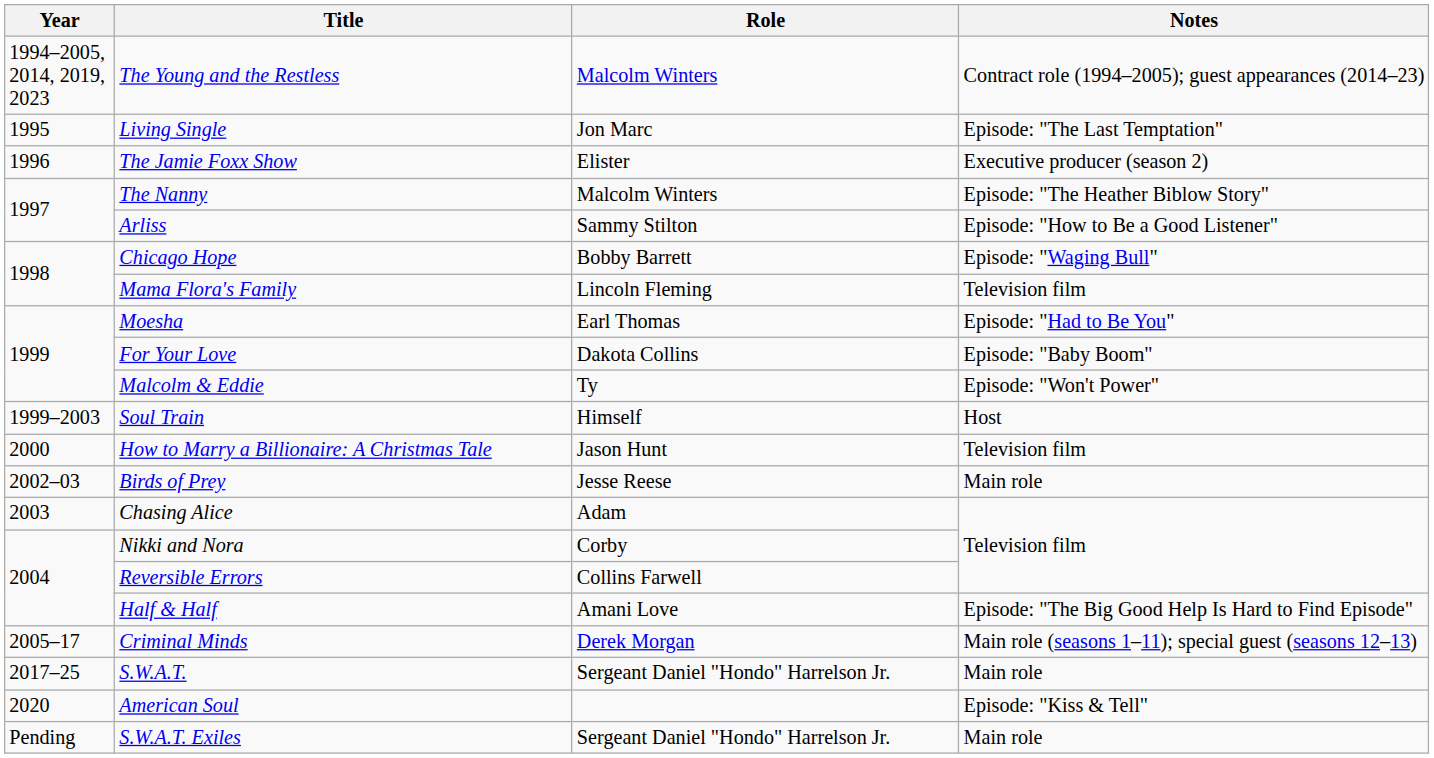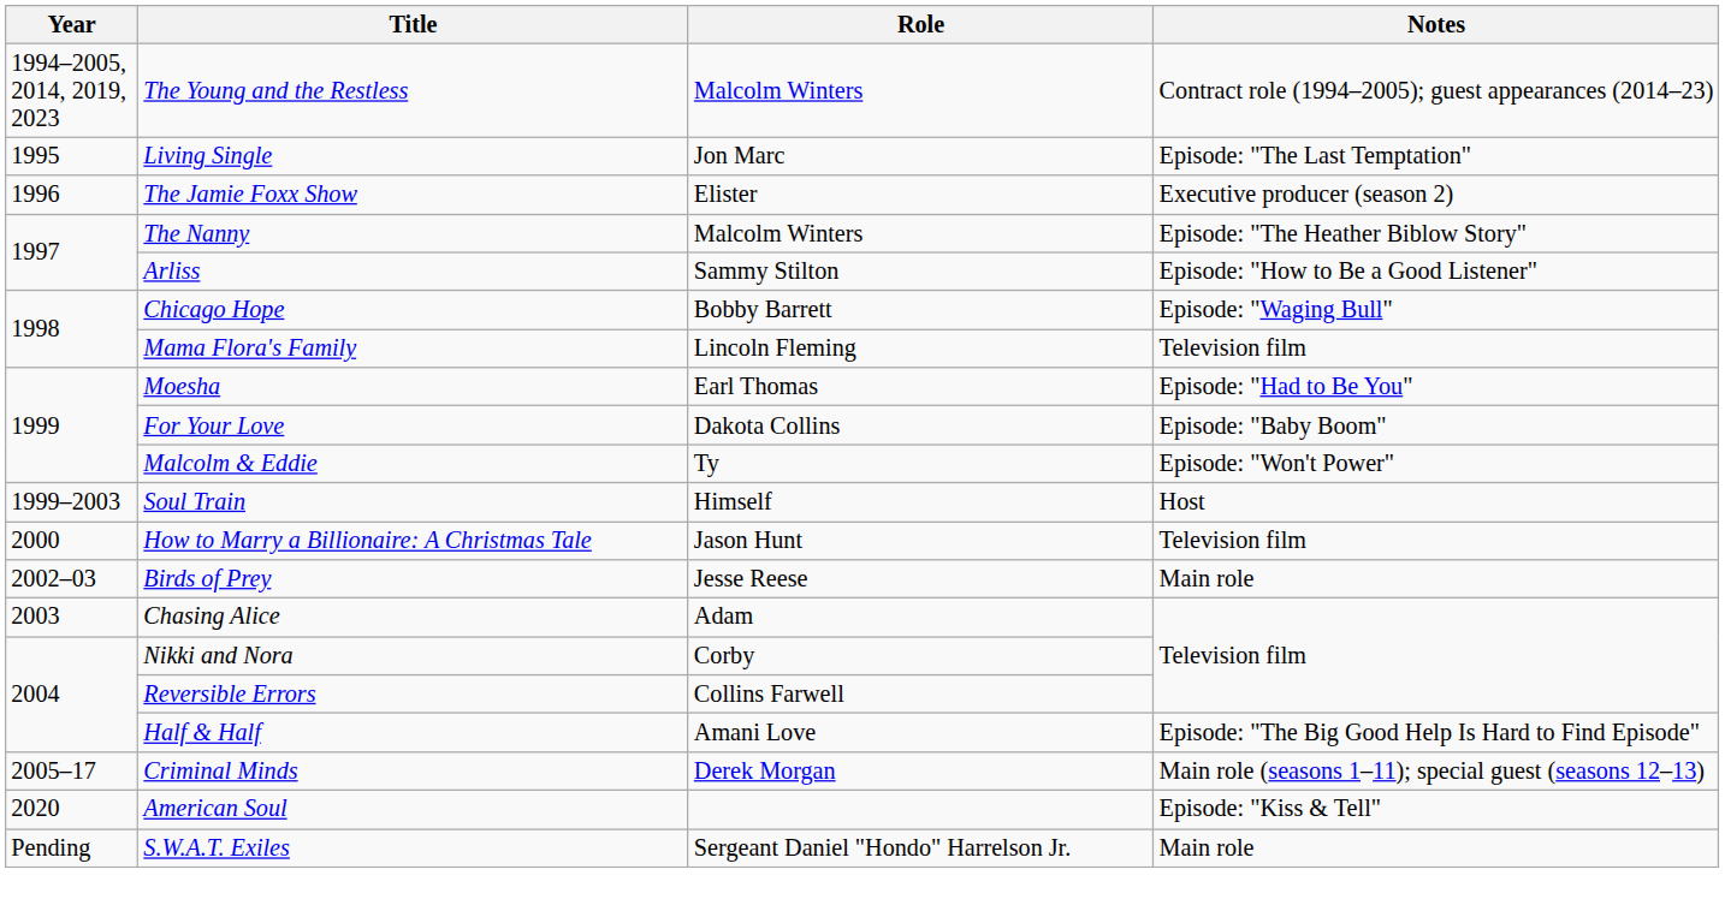 <table class="wikitable sortable">
 <tr>
 <th style="width:5em;">Year</th>
 <th>Title</th>
 <th>Role</th>
 <th class="unsortable" style="width:33%;">Notes</th>
 </tr>
 <tr>
 <td>1994–2005, 2014, 2019, 2023</td>
 <td><em><a href='#'>The Young and the Restless</a></em></td>
 <td><a href='#'>Malcolm Winters</a></td>
 <td>Contract role (1994–2005); guest appearances (2014–23)</td>
 </tr>
 <tr>
 <td>1995</td>
 <td><em><a href='#'>Living Single</a></em></td>
 <td>Jon Marc</td>
 <td>Episode: "The Last Temptation"</td>
 </tr>
 <tr>
 <td>1996</td>
 <td><em><a href='#'>The Jamie Foxx Show</a></em></td>
 <td>Elister</td>
 <td>Executive producer (season 2)</td>
 </tr>
 <tr>
 <td rowspan="2">1997</td>
 <td><em><a href='#'>The Nanny</a></em></td>
 <td>Malcolm Winters</td>
 <td>Episode: "The Heather Biblow Story"</td>
 </tr>
 <tr>
 <td><em><a href='#'>Arliss</a></em></td>
 <td>Sammy Stilton</td>
 <td>Episode: "How to Be a Good Listener"</td>
 </tr>
 <tr>
 <td rowspan="2">1998</td>
 <td><em><a href='#'>Chicago Hope</a></em></td>
 <td>Bobby Barrett</td>
 <td>Episode: "<a href='#'>Waging Bull</a>"</td>
 </tr>
 <tr>
 <td><em><a href='#'>Mama Flora's Family</a></em></td>
 <td>Lincoln Fleming</td>
 <td>Television film</td>
 </tr>
 <tr>
 <td rowspan="3">1999</td>
 <td><em><a href='#'>Moesha</a></em></td>
 <td>Earl Thomas</td>
 <td>Episode: "<a href='#'>Had to Be You</a>"</td>
 </tr>
 <tr>
 <td><em><a href='#'>For Your Love</a></em></td>
 <td>Dakota Collins</td>
 <td>Episode: "Baby Boom"</td>
 </tr>
 <tr>
 <td><em><a href='#'>Malcolm & Eddie</a></em></td>
 <td>Ty</td>
 <td>Episode: "Won't Power"</td>
 </tr>
 <tr>
 <td>1999–2003</td>
 <td><em><a href='#'>Soul Train</a></em></td>
 <td>Himself</td>
 <td>Host</td>
 </tr>
 <tr>
 <td>2000</td>
 <td><em><a href='#'>How to Marry a Billionaire: A Christmas Tale</a></em></td>
 <td>Jason Hunt</td>
 <td>Television film</td>
 </tr>
 <tr>
 <td>2002–03</td>
 <td><em><a href='#'>Birds of Prey</a></em></td>
 <td>Jesse Reese</td>
 <td>Main role</td>
 </tr>
 <tr>
 <td>2003</td>
 <td><em>Chasing Alice</em></td>
 <td>Adam</td>
 <td rowspan="3">Television film</td>
 </tr>
 <tr>
 <td rowspan="3">2004</td>
 <td><em>Nikki and Nora</em></td>
 <td>Corby</td>
 </tr>
 <tr>
 <td><em><a href='#'>Reversible Errors</a></em></td>
 <td>Collins Farwell</td>
 </tr>
 <tr Jt.>
 <td><em><a href='#'>Half & Half</a></em></td>
 <td>Amani Love</td>
 <td>Episode: "The Big Good Help Is Hard to Find Episode"</td>
 </tr>
 <tr>
 <td>2005–17</td>
 <td><em><a href='#'>Criminal Minds</a></em></td>
 <td><a href='#'>Derek Morgan</a></td>
 <td>Main role (<a href='#'>seasons 1</a>–<a href='#'>11</a>); special guest (<a href='#'>seasons 12</a>–<a href='#'>13</a>)</td>
 </tr>
 <tr>
-<td>2017–25</td>
-<td><em><a href='#'>S.W.A.T.</a></em></td>
-<td>Sergeant Daniel "Hondo" Harrelson Jr.</td>
-<td>Main role</td>
-</tr>
-<tr>
 <td>2020</td>
 <td><em><a href='#'>American Soul</a></em></td>
 <td></td>
 <td>Episode: "Kiss & Tell"</td>
 </tr>
 <tr>
 <td>Pending</td>
 <td><em><a href='#'>S.W.A.T. Exiles</a></em></td>
 <td>Sergeant Daniel "Hondo" Harrelson Jr.</td>
 <td>Main role</td>
 </tr>
 </table>
